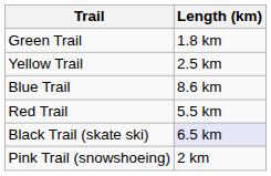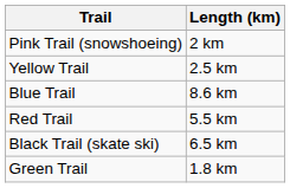 <table class="wikitable">
 <tr>
 <th>Trail</th>
 <th>Length (km)</th>
 </tr>
 <tr>
-<td>Green Trail</td>
-<td>1.8 km</td>
+<td>Pink Trail (snowshoeing)</td>
+<td>2 km</td>
 </tr>
 <tr>
 <td>Yellow Trail</td>
 <td>2.5 km</td>
 </tr>
 <tr>
 <td>Blue Trail</td>
 <td>8.6 km</td>
 </tr>
 <tr>
 <td>Red Trail</td>
 <td>5.5 km</td>
 </tr>
 <tr>
 <td>Black Trail (skate ski)</td>
-<td style="background: lavender;">6.5 km</td>
+<td>6.5 km</td>
 </tr>
 <tr>
-<td>Pink Trail (snowshoeing)</td>
-<td>2 km</td>
+<td>Green Trail</td>
+<td>1.8 km</td>
 </tr>
 </table>
